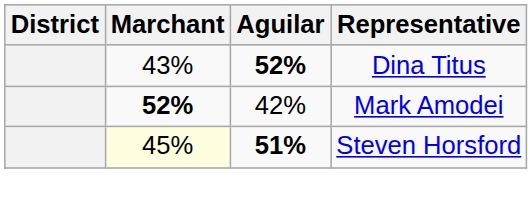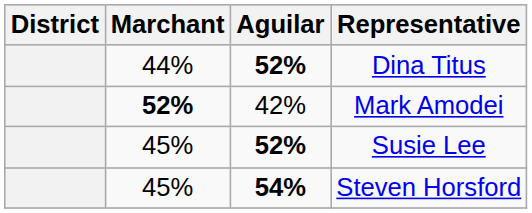 <table class=wikitable>
 <tr>
 <th>District</th>
 <th>Marchant</th>
 <th>Aguilar</th>
 <th>Representative</th>
 </tr>
 <tr align=center>
 <th></th>
-<td>43%</td>
+<td>44%</td>
 <td><strong>52%</strong></td>
 <td><a href='#'>Dina Titus</a></td>
 </tr>
 <tr align=center>
 <th></th>
 <td><strong>52%</strong></td>
 <td>42%</td>
 <td><a href='#'>Mark Amodei</a></td>
 </tr>
 <tr align=center>
 <th></th>
-<td style="background: lightyellow;">45%</td>
-<td><strong>51%</strong></td>
+<td>45%</td>
+<td><strong>52%</strong></td>
+<td><a href='#'>Susie Lee</a></td>
+</tr>
+<tr align=center>
+<th></th>
+<td>45%</td>
+<td><strong>54%</strong></td>
 <td><a href='#'>Steven Horsford</a></td>
 </tr>
 </table>
